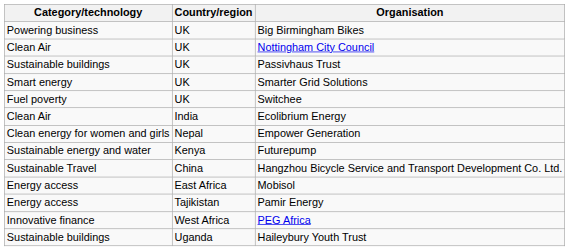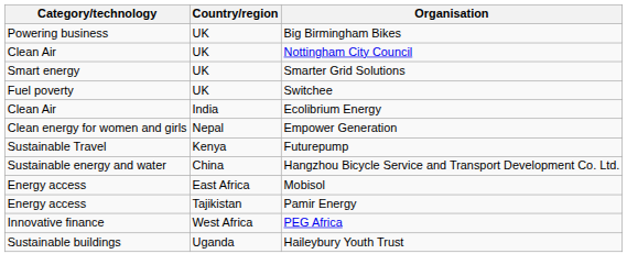 <table class="wikitable">
 <tr>
 <th>Category/technology</th>
 <th>Country/region</th>
 <th>Organisation</th>
 </tr>
 <tr>
 <td>Powering business</td>
 <td>UK</td>
 <td>Big Birmingham Bikes</td>
 </tr>
 <tr>
 <td>Clean Air</td>
 <td>UK</td>
 <td><a href='#'>Nottingham City Council</a></td>
-</tr>
-<tr>
-<td>Sustainable buildings</td>
-<td>UK</td>
-<td>Passivhaus Trust</td>
 </tr>
 <tr>
 <td>Smart energy</td>
 <td>UK</td>
 <td>Smarter Grid Solutions</td>
 </tr>
 <tr>
 <td>Fuel poverty</td>
 <td>UK</td>
 <td>Switchee</td>
 </tr>
 <tr>
 <td>Clean Air</td>
 <td>India</td>
 <td>Ecolibrium Energy</td>
 </tr>
 <tr>
 <td>Clean energy for women and girls</td>
 <td>Nepal</td>
 <td>Empower Generation</td>
 </tr>
 <tr>
-<td>Sustainable energy and water</td>
+<td>Sustainable Travel</td>
 <td>Kenya</td>
 <td>Futurepump</td>
 </tr>
 <tr>
-<td>Sustainable Travel</td>
+<td>Sustainable energy and water</td>
 <td>China</td>
 <td>Hangzhou Bicycle Service and Transport Development Co. Ltd.</td>
 </tr>
 <tr>
 <td>Energy access</td>
 <td>East Africa</td>
 <td>Mobisol</td>
 </tr>
 <tr>
 <td>Energy access</td>
 <td>Tajikistan</td>
 <td>Pamir Energy</td>
 </tr>
 <tr>
 <td>Innovative finance</td>
 <td>West Africa</td>
 <td><a href='#'>PEG Africa</a></td>
 </tr>
 <tr>
 <td>Sustainable buildings</td>
 <td>Uganda</td>
 <td>Haileybury Youth Trust</td>
 </tr>
 </table>
